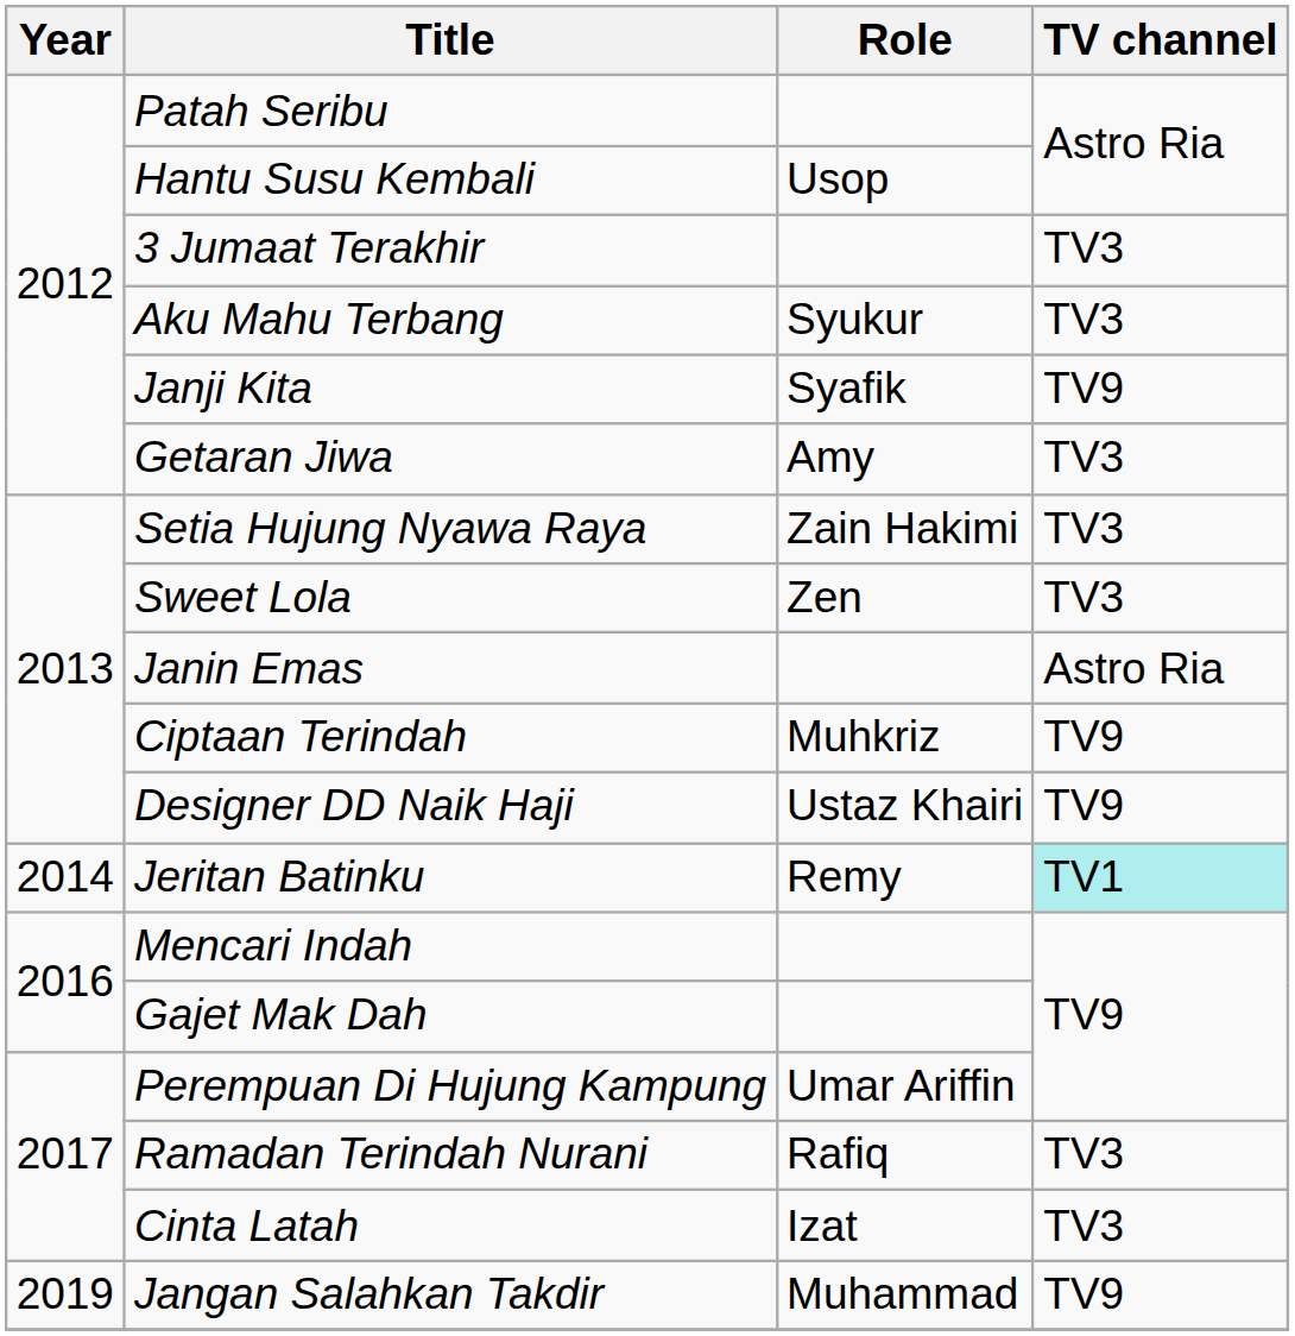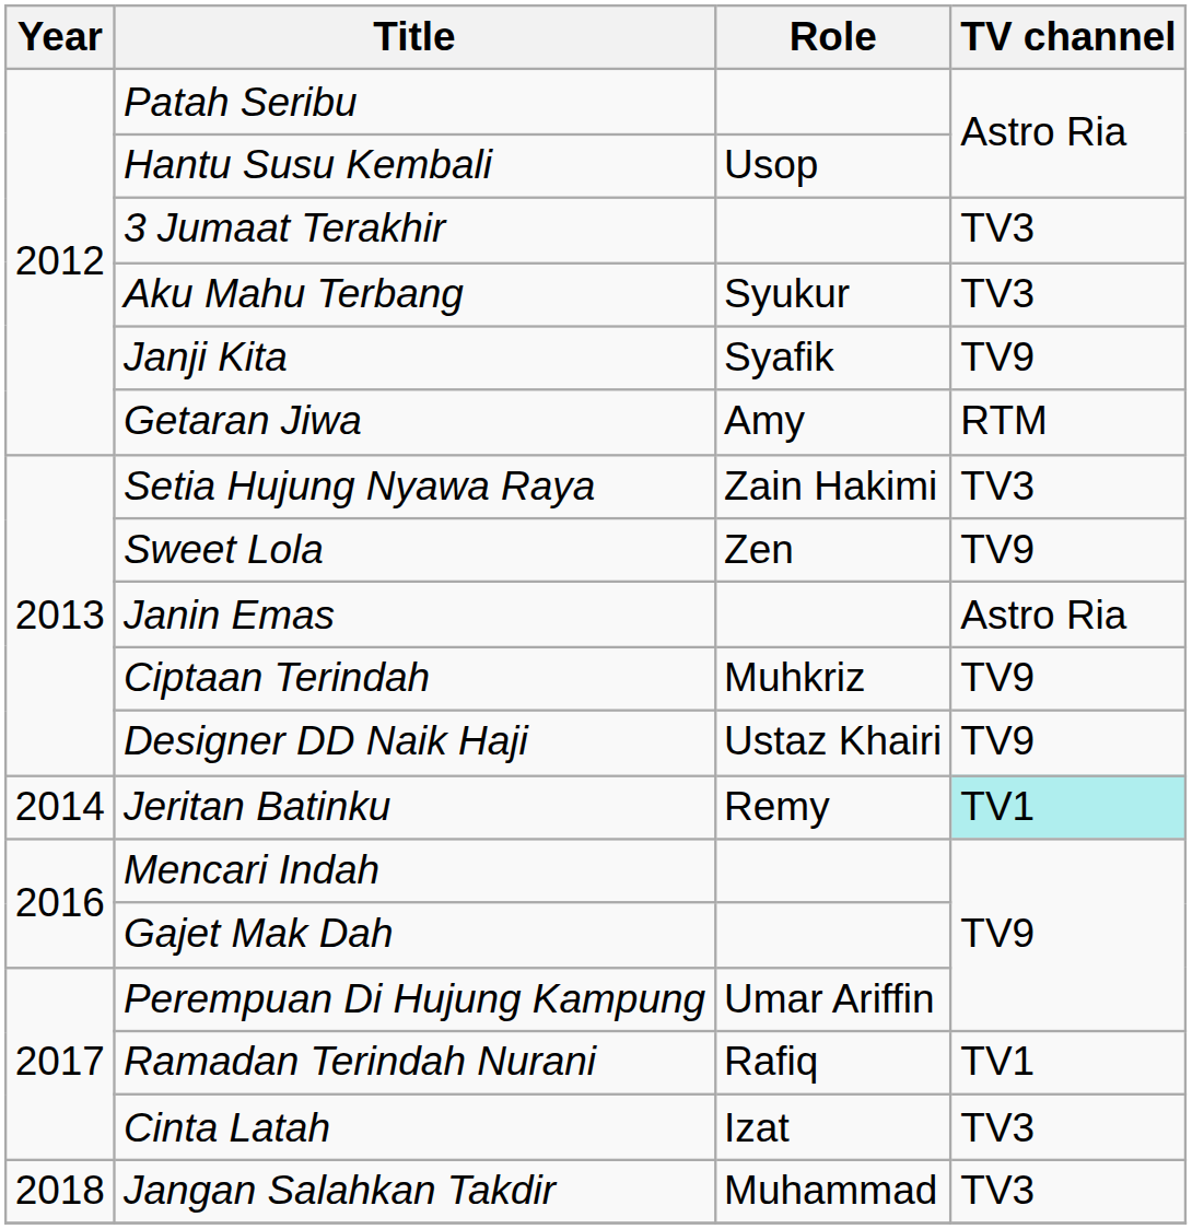 <table class="wikitable">
 <tr>
 <th>Year</th>
 <th>Title</th>
 <th>Role</th>
 <th>TV channel</th>
 </tr>
 <tr>
 <td rowspan="6">2012</td>
 <td><em>Patah Seribu</em></td>
 <td></td>
 <td rowspan="2">Astro Ria</td>
 </tr>
 <tr>
 <td><em>Hantu Susu Kembali</em></td>
 <td>Usop</td>
 </tr>
 <tr>
 <td><em>3 Jumaat Terakhir</em></td>
 <td></td>
 <td>TV3</td>
 </tr>
 <tr>
 <td><em>Aku Mahu Terbang</em></td>
 <td>Syukur</td>
 <td>TV3</td>
 </tr>
 <tr>
 <td><em>Janji Kita</em></td>
 <td>Syafik</td>
 <td>TV9</td>
 </tr>
 <tr>
 <td><em>Getaran Jiwa</em></td>
 <td>Amy</td>
-<td>TV3</td>
+<td>RTM</td>
 </tr>
 <tr>
 <td rowspan="5">2013</td>
 <td><em>Setia Hujung Nyawa Raya</em></td>
 <td>Zain Hakimi</td>
 <td>TV3</td>
 </tr>
 <tr>
 <td><em>Sweet Lola</em></td>
 <td>Zen</td>
-<td>TV3</td>
+<td>TV9</td>
 </tr>
 <tr>
 <td><em>Janin Emas</em></td>
 <td></td>
 <td>Astro Ria</td>
 </tr>
 <tr>
 <td><em>Ciptaan Terindah</em></td>
 <td>Muhkriz</td>
 <td>TV9</td>
 </tr>
 <tr>
 <td><em>Designer DD Naik Haji</em></td>
 <td>Ustaz Khairi</td>
 <td>TV9</td>
 </tr>
 <tr>
 <td>2014</td>
 <td><em>Jeritan Batinku</em></td>
 <td>Remy</td>
 <td style="background: paleturquoise;">TV1</td>
 </tr>
 <tr>
 <td rowspan="2">2016</td>
 <td><em>Mencari Indah</em></td>
 <td></td>
 <td rowspan="3">TV9</td>
 </tr>
 <tr>
 <td><em>Gajet Mak Dah</em></td>
 <td></td>
 </tr>
 <tr>
 <td rowspan="3">2017</td>
 <td><em>Perempuan Di Hujung Kampung</em></td>
 <td>Umar Ariffin</td>
 </tr>
 <tr>
 <td><em>Ramadan Terindah Nurani</em></td>
 <td>Rafiq</td>
-<td>TV3</td>
+<td>TV1</td>
 </tr>
 <tr>
 <td><em>Cinta Latah</em></td>
 <td>Izat</td>
 <td>TV3</td>
 </tr>
 <tr>
-<td>2019</td>
+<td>2018</td>
 <td><em>Jangan Salahkan Takdir</em></td>
 <td>Muhammad</td>
-<td>TV9</td>
+<td>TV3</td>
 </tr>
 <tr>
 </tr>
 </table>
